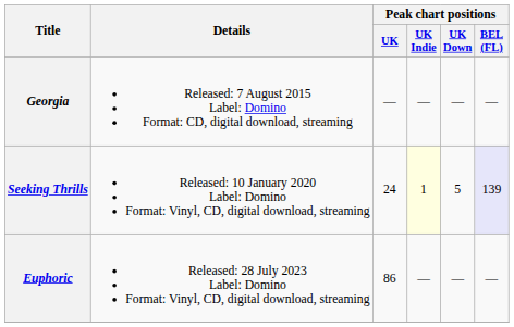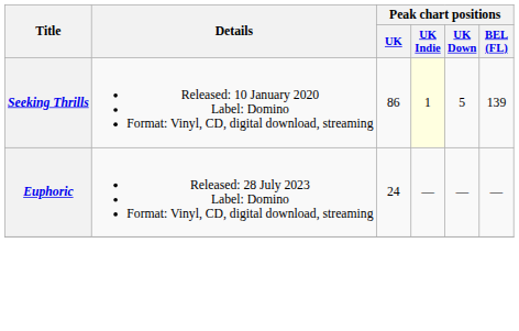 <table class="wikitable plainrowheaders" style="text-align:center;">
 <tr>
 <th scope="col" rowspan="2">Title</th>
 <th scope="col" rowspan="2">Details</th>
 <th colspan="4" scope="col">Peak chart positions</th>
 </tr>
 <tr>
 <th scope="col" style="width:2.5em;font-size:90%;"><a href='#'>UK</a><br></th>
 <th scope="col" style="width:2.5em;font-size:90%;"><a href='#'>UK<br>Indie</a><br></th>
 <th scope="col" style="width:2.5em;font-size:90%;"><a href='#'>UK<br>Down</a><br></th>
 <th scope="col" style="width:2.5em;font-size:90%;"><a href='#'>BEL<br>(FL)</a><br></th>
 </tr>
 <tr>
-<th scope="row"><em>Georgia</em></th>
-<td><br><ul><li>Released: 7 August 2015</li><li>Label: <a href='#'>Domino</a></li><li>Format: CD, digital download, streaming</li></ul></td>
-<td>—</td>
-<td>—</td>
-<td>—</td>
-<td>—</td>
-</tr>
-<tr>
 <th scope="row"><em><a href='#'>Seeking Thrills</a></em></th>
 <td><br><ul><li>Released: 10 January 2020</li><li>Label: Domino</li><li>Format: Vinyl, CD, digital download, streaming</li></ul></td>
-<td>24</td>
+<td>86</td>
 <td style="background: lightyellow;">1</td>
 <td>5</td>
-<td style="background: lavender;">139</td>
+<td>139</td>
 </tr>
 <tr>
 <th scope="row"><em><a href='#'>Euphoric</a></em></th>
 <td><br><ul><li>Released: 28 July 2023</li><li>Label: Domino</li><li>Format: Vinyl, CD, digital download, streaming</li></ul></td>
-<td>86</td>
+<td>24</td>
 <td>—</td>
 <td>—</td>
 <td>—</td>
 </tr>
 <tr>
 </tr>
 </table>
